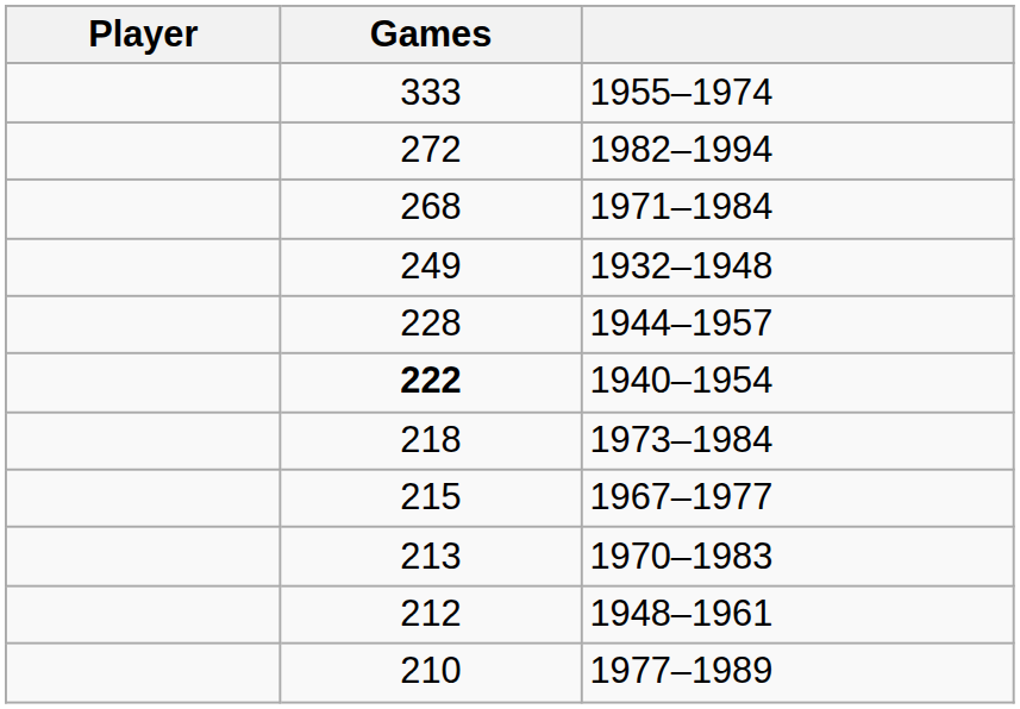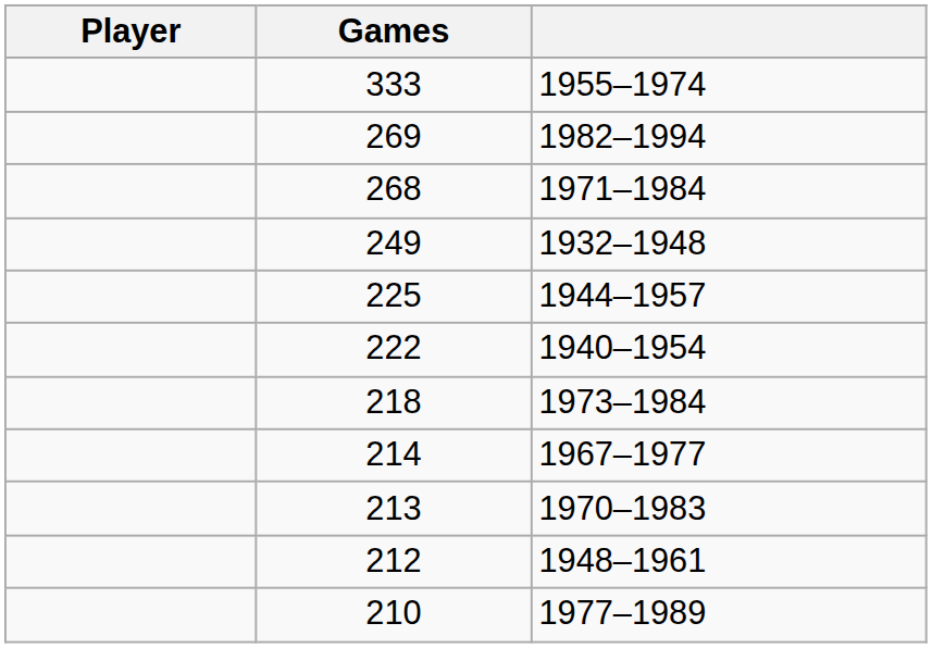 <table class="wikitable sortable" width=35%>
 <tr>
 <th>Player</th>
 <th>Games</th>
 <th></th>
 </tr>
 <tr>
 <td></td>
 <td align=center>333</td>
 <td>1955–1974</td>
 </tr>
 <tr>
 <td></td>
-<td align=center>272</td>
+<td align=center>269</td>
 <td>1982–1994</td>
 </tr>
 <tr>
 <td></td>
 <td align=center>268</td>
 <td>1971–1984</td>
 </tr>
 <tr>
 <td></td>
 <td align=center>249</td>
 <td>1932–1948</td>
 </tr>
 <tr>
 <td></td>
-<td align=center>228</td>
+<td align=center>225</td>
 <td>1944–1957</td>
 </tr>
 <tr>
 <td></td>
-<td align=center><strong>222</strong></td>
+<td align=center>222</td>
 <td>1940–1954</td>
 </tr>
 <tr>
 <td></td>
 <td align=center>218</td>
 <td>1973–1984</td>
 </tr>
 <tr>
 <td></td>
-<td align=center>215</td>
+<td align=center>214</td>
 <td>1967–1977</td>
 </tr>
 <tr>
 <td></td>
 <td align=center>213</td>
 <td>1970–1983</td>
 </tr>
 <tr>
 <td></td>
 <td align=center>212</td>
 <td>1948–1961</td>
 </tr>
 <tr>
 <td></td>
 <td align=center>210</td>
 <td>1977–1989</td>
 </tr>
 </table>
